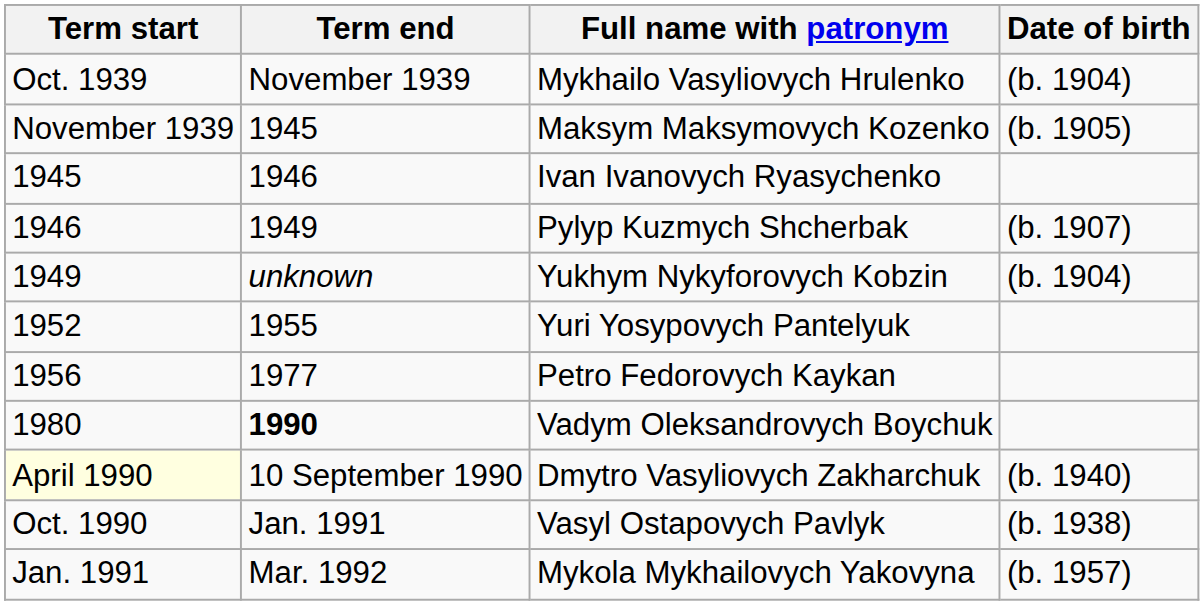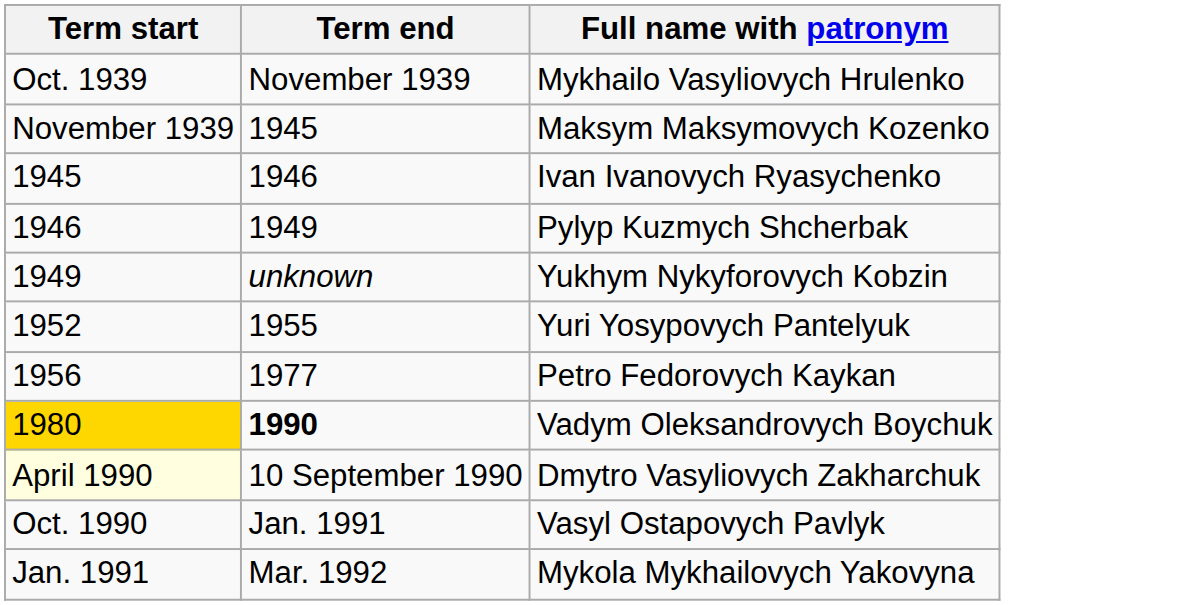 <table class="wikitable">
 <tr>
 <th>Term start</th>
 <th>Term end</th>
 <th>Full name with <a href='#'>patronym</a></th>
-<th>Date of birth</th>
 </tr>
 <tr>
 <td>Oct. 1939</td>
 <td>November 1939</td>
 <td>Mykhailo Vasyliovych Hrulenko</td>
-<td>(b. 1904)</td>
 </tr>
 <tr>
 <td>November 1939</td>
 <td>1945</td>
 <td>Maksym Maksymovych Kozenko</td>
-<td>(b. 1905)</td>
 </tr>
 <tr>
 <td>1945</td>
 <td>1946</td>
 <td>Ivan Ivanovych Ryasychenko</td>
-<td></td>
 </tr>
 <tr>
 <td>1946</td>
 <td>1949</td>
 <td>Pylyp Kuzmych Shcherbak</td>
-<td>(b. 1907)</td>
 </tr>
 <tr>
 <td>1949</td>
 <td><em>unknown</em></td>
 <td>Yukhym Nykyforovych Kobzin</td>
-<td>(b. 1904)</td>
 </tr>
 <tr>
 <td>1952</td>
 <td>1955</td>
 <td>Yuri Yosypovych Pantelyuk</td>
-<td></td>
 </tr>
 <tr>
 <td>1956</td>
 <td>1977</td>
 <td>Petro Fedorovych Kaykan</td>
-<td></td>
 </tr>
 <tr>
-<td>1980</td>
+<td style="background: gold;">1980</td>
 <td><strong>1990</strong></td>
 <td>Vadym Oleksandrovych Boychuk</td>
-<td></td>
 </tr>
 <tr>
 <td style="background: lightyellow;">April 1990</td>
 <td>10 September 1990</td>
 <td>Dmytro Vasyliovych Zakharchuk</td>
-<td>(b. 1940)</td>
 </tr>
 <tr>
 <td>Oct. 1990</td>
 <td>Jan. 1991</td>
 <td>Vasyl Ostapovych Pavlyk</td>
-<td>(b. 1938)</td>
 </tr>
 <tr>
 <td>Jan. 1991</td>
 <td>Mar. 1992</td>
 <td>Mykola Mykhailovych Yakovyna</td>
-<td>(b. 1957)</td>
 </tr>
 </table>
